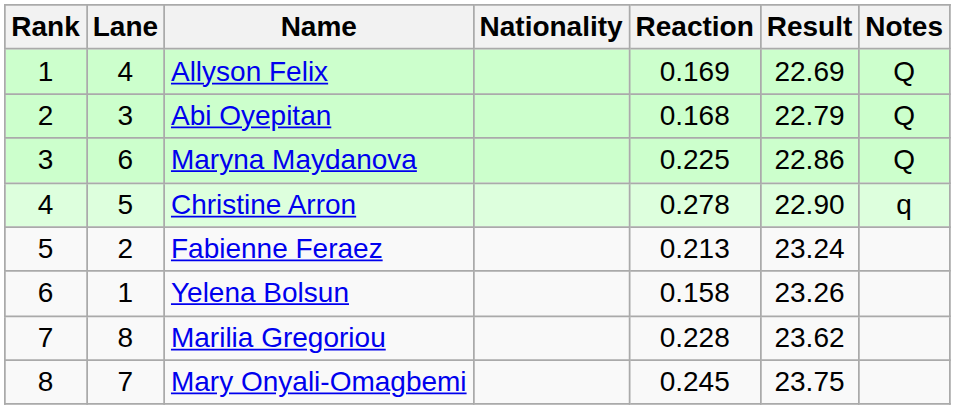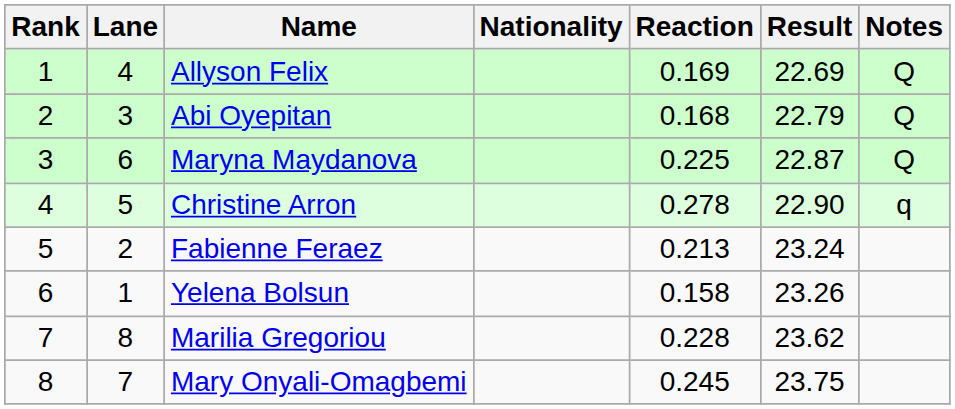 <table class="wikitable sortable" style="text-align:center">
 <tr>
 <th>Rank</th>
 <th>Lane</th>
 <th>Name</th>
 <th>Nationality</th>
 <th>Reaction</th>
 <th>Result</th>
 <th>Notes</th>
 </tr>
 <tr bgcolor=ccffcc>
 <td>1</td>
 <td>4</td>
 <td align=left><a href='#'>Allyson Felix</a></td>
 <td align=left></td>
 <td>0.169</td>
 <td>22.69</td>
 <td>Q</td>
 </tr>
 <tr bgcolor=ccffcc>
 <td>2</td>
 <td>3</td>
 <td align=left><a href='#'>Abi Oyepitan</a></td>
 <td align=left></td>
 <td>0.168</td>
 <td>22.79</td>
 <td>Q</td>
 </tr>
 <tr bgcolor=ccffcc>
 <td>3</td>
 <td>6</td>
 <td align=left><a href='#'>Maryna Maydanova</a></td>
 <td align=left></td>
 <td>0.225</td>
-<td>22.86</td>
+<td>22.87</td>
 <td>Q</td>
 </tr>
 <tr bgcolor=ddffdd>
 <td>4</td>
 <td>5</td>
 <td align=left><a href='#'>Christine Arron</a></td>
 <td align=left></td>
 <td>0.278</td>
 <td>22.90</td>
 <td>q</td>
 </tr>
 <tr>
 <td>5</td>
 <td>2</td>
 <td align=left><a href='#'>Fabienne Feraez</a></td>
 <td align=left></td>
 <td>0.213</td>
 <td>23.24</td>
 <td></td>
 </tr>
 <tr>
 <td>6</td>
 <td>1</td>
 <td align=left><a href='#'>Yelena Bolsun</a></td>
 <td align=left></td>
 <td>0.158</td>
 <td>23.26</td>
 <td></td>
 </tr>
 <tr>
 <td>7</td>
 <td>8</td>
 <td align=left><a href='#'>Marilia Gregoriou</a></td>
 <td align=left></td>
 <td>0.228</td>
 <td>23.62</td>
 <td></td>
 </tr>
 <tr>
 <td>8</td>
 <td>7</td>
 <td align=left><a href='#'>Mary Onyali-Omagbemi</a></td>
 <td align=left></td>
 <td>0.245</td>
 <td>23.75</td>
 <td></td>
 </tr>
 </table>
